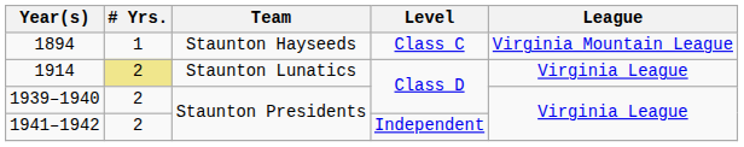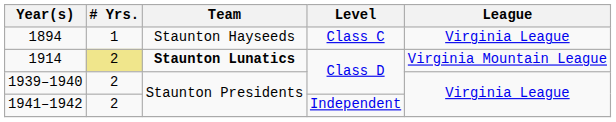 <table class="wikitable" style="text-align:center; font-size: 95%;">
 <tr>
 <th>Year(s)</th>
 <th># Yrs.</th>
 <th>Team</th>
 <th>Level</th>
 <th>League</th>
 </tr>
 <tr>
 <td>1894</td>
 <td>1</td>
 <td>Staunton Hayseeds</td>
 <td><a href='#'>Class C</a></td>
-<td><a href='#'>Virginia Mountain League</a></td>
+<td><a href='#'>Virginia League</a></td>
 </tr>
 <tr>
 <td>1914</td>
 <td style="background: khaki;">2</td>
-<td>Staunton Lunatics</td>
+<td><strong>Staunton Lunatics</strong></td>
 <td rowspan=2><a href='#'>Class D</a></td>
-<td><a href='#'>Virginia League</a></td>
+<td><a href='#'>Virginia Mountain League</a></td>
 </tr>
 <tr>
 <td>1939–1940</td>
 <td>2</td>
 <td rowspan=2>Staunton Presidents</td>
 <td rowspan=2><a href='#'>Virginia League</a></td>
 </tr>
 <tr>
 <td>1941–1942</td>
 <td>2</td>
 <td><a href='#'>Independent</a></td>
 </tr>
 <tr>
 </tr>
 </table>
